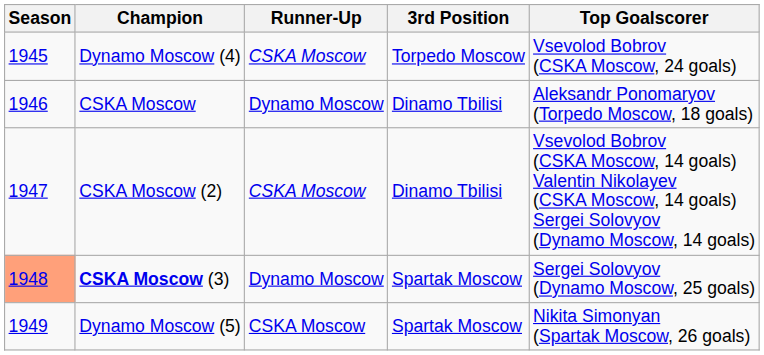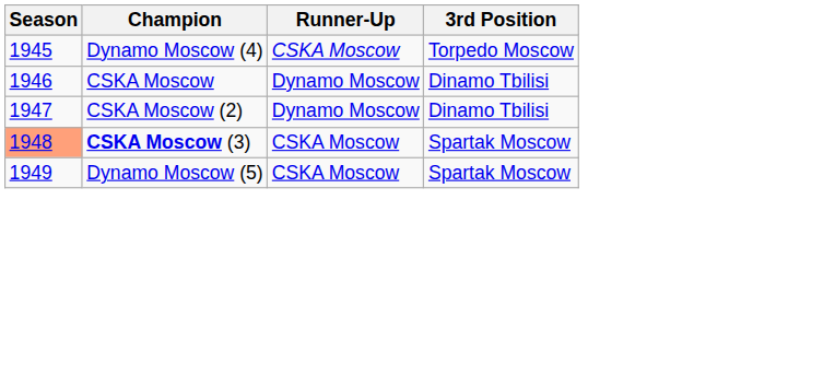 <table class="sortable plainrowheaders wikitable">
 <tr>
 <th>Season</th>
 <th>Champion</th>
 <th>Runner-Up</th>
 <th>3rd Position</th>
-<th>Top Goalscorer</th>
 </tr>
 <tr>
 <td><a href='#'>1945</a></td>
 <td><a href='#'>Dynamo Moscow</a> (4)</td>
 <td><em><a href='#'>CSKA Moscow</a></em></td>
 <td><a href='#'>Torpedo Moscow</a></td>
-<td><a href='#'>Vsevolod Bobrov</a><br>(<a href='#'>CSKA Moscow</a>, 24 goals)</td>
 </tr>
 <tr>
 <td><a href='#'>1946</a></td>
 <td><a href='#'>CSKA Moscow</a></td>
 <td><a href='#'>Dynamo Moscow</a></td>
 <td><a href='#'>Dinamo Tbilisi</a></td>
-<td><a href='#'>Aleksandr Ponomaryov</a><br>(<a href='#'>Torpedo Moscow</a>, 18 goals)</td>
 </tr>
 <tr>
 <td><a href='#'>1947</a></td>
 <td><a href='#'>CSKA Moscow</a> (2)</td>
-<td><em><a href='#'>CSKA Moscow</a></em></td>
+<td><a href='#'>Dynamo Moscow</a></td>
 <td><a href='#'>Dinamo Tbilisi</a></td>
-<td><a href='#'>Vsevolod Bobrov</a><br>(<a href='#'>CSKA Moscow</a>, 14 goals)<br><a href='#'>Valentin Nikolayev</a><br>(<a href='#'>CSKA Moscow</a>, 14 goals)<br><a href='#'>Sergei Solovyov</a><br>(<a href='#'>Dynamo Moscow</a>, 14 goals)</td>
 </tr>
 <tr>
 <td style="background: lightsalmon;"><a href='#'>1948</a></td>
 <td><strong><a href='#'>CSKA Moscow</a></strong> (3)</td>
-<td><a href='#'>Dynamo Moscow</a></td>
+<td><a href='#'>CSKA Moscow</a></td>
 <td><a href='#'>Spartak Moscow</a></td>
-<td><a href='#'>Sergei Solovyov</a><br>(<a href='#'>Dynamo Moscow</a>, 25 goals)</td>
 </tr>
 <tr>
 <td><a href='#'>1949</a></td>
 <td><a href='#'>Dynamo Moscow</a> (5)</td>
 <td><a href='#'>CSKA Moscow</a></td>
 <td><a href='#'>Spartak Moscow</a></td>
-<td><a href='#'>Nikita Simonyan</a><br>(<a href='#'>Spartak Moscow</a>, 26 goals)</td>
 </tr>
 </table>
